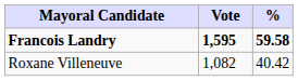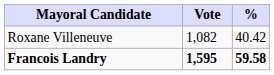 <table class="wikitable">
 <tr>
 <th style="background:#ddf; width:200px;">Mayoral Candidate</th>
 <th style="background:#ddf; width:50px;">Vote</th>
 <th style="background:#ddf; width:30px;">%</th>
 </tr>
 <tr>
+<td>Roxane Villeneuve</td>
+<td>1,082</td>
+<td>40.42</td>
+</tr>
+<tr>
 <td><strong>Francois Landry</strong></td>
 <td><strong>1,595</strong></td>
 <td><strong>59.58</strong></td>
 </tr>
-<tr>
-<td>Roxane Villeneuve</td>
-<td>1,082</td>
-<td>40.42</td>
-</tr>
 </table>
